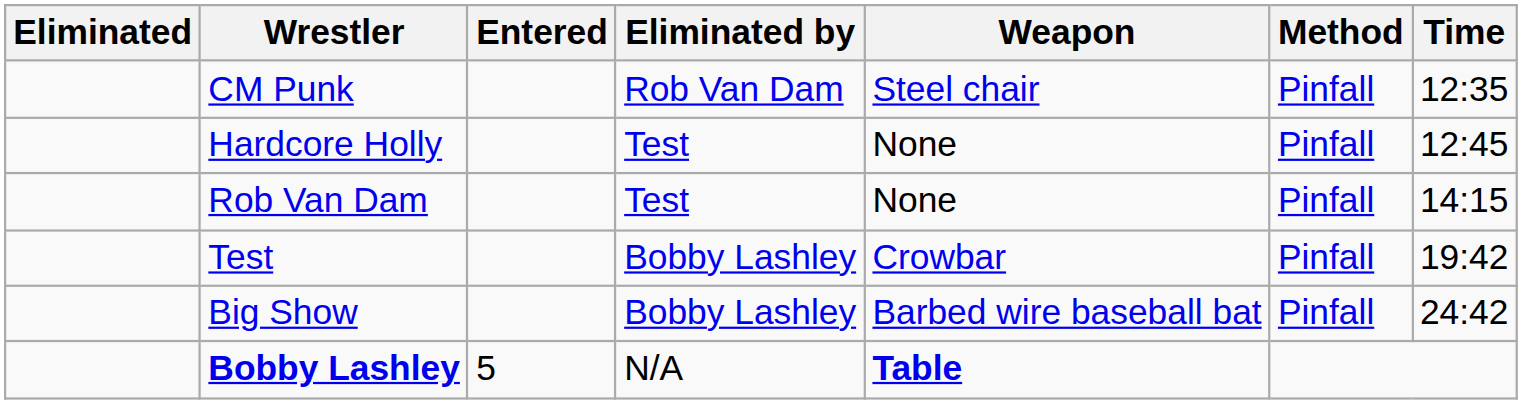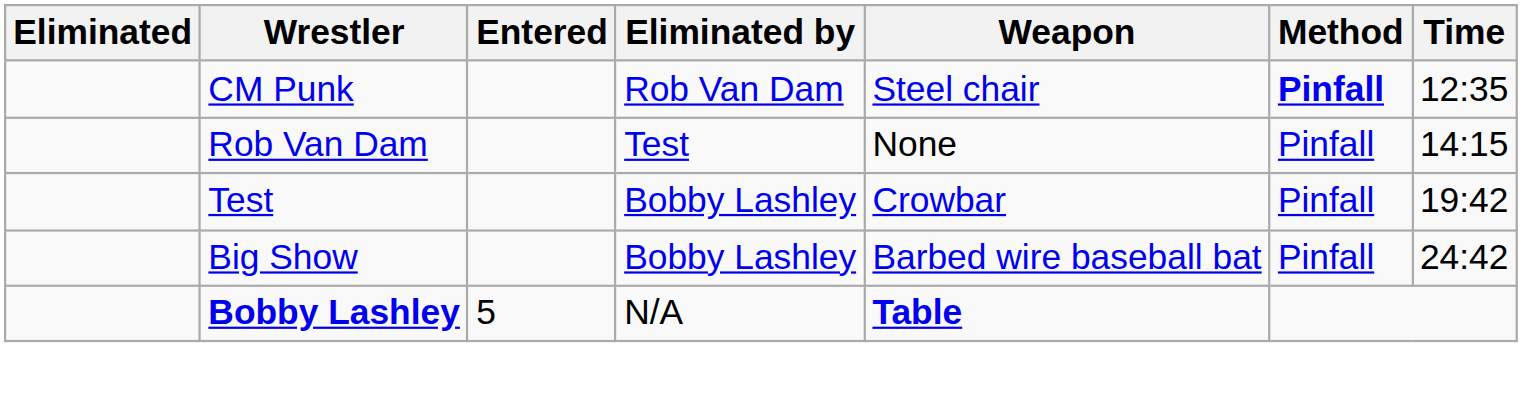 <table class="wikitable sortable">
 <tr>
 <th>Eliminated</th>
 <th>Wrestler</th>
 <th>Entered</th>
 <th>Eliminated by</th>
 <th><strong>Weapon</strong></th>
 <th>Method</th>
 <th>Time</th>
 </tr>
 <tr>
 <td></td>
 <td><a href='#'>CM Punk</a></td>
 <td></td>
 <td><a href='#'>Rob Van Dam</a></td>
 <td><a href='#'>Steel chair</a></td>
-<td><a href='#'>Pinfall</a></td>
+<td><strong><a href='#'>Pinfall</a></strong></td>
 <td>12:35</td>
-</tr>
-<tr>
-<td></td>
-<td><a href='#'>Hardcore Holly</a></td>
-<td></td>
-<td><a href='#'>Test</a></td>
-<td>None</td>
-<td><a href='#'>Pinfall</a></td>
-<td>12:45</td>
 </tr>
 <tr>
 <td></td>
 <td><a href='#'>Rob Van Dam</a></td>
 <td></td>
 <td><a href='#'>Test</a></td>
 <td>None</td>
 <td><a href='#'>Pinfall</a></td>
 <td>14:15</td>
 </tr>
 <tr>
 <td></td>
 <td><a href='#'>Test</a></td>
 <td></td>
 <td><a href='#'>Bobby Lashley</a></td>
 <td><a href='#'>Crowbar</a></td>
 <td><a href='#'>Pinfall</a></td>
 <td>19:42</td>
 </tr>
 <tr>
 <td></td>
 <td><a href='#'>Big Show</a></td>
 <td></td>
 <td><a href='#'>Bobby Lashley</a></td>
 <td><a href='#'>Barbed wire baseball bat</a></td>
 <td><a href='#'>Pinfall</a></td>
 <td>24:42</td>
 </tr>
 <tr>
 <td></td>
 <td><strong><a href='#'>Bobby Lashley</a></strong></td>
 <td>5</td>
 <td>N/A</td>
 <td><strong><a href='#'>Table</a></strong></td>
 <td colspan="2"></td>
 </tr>
 </table>
